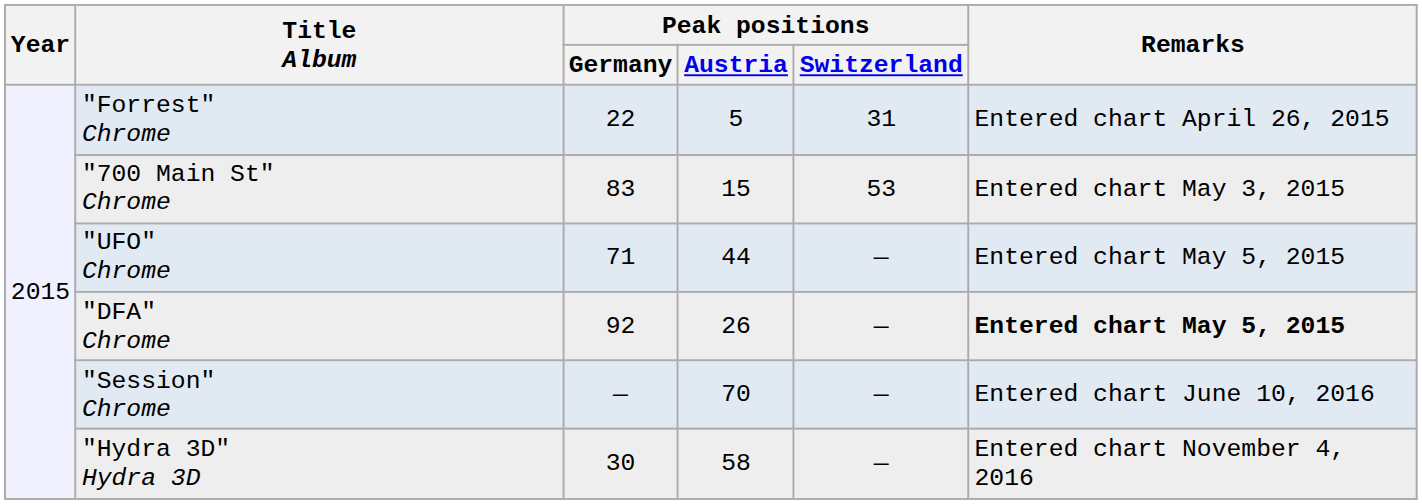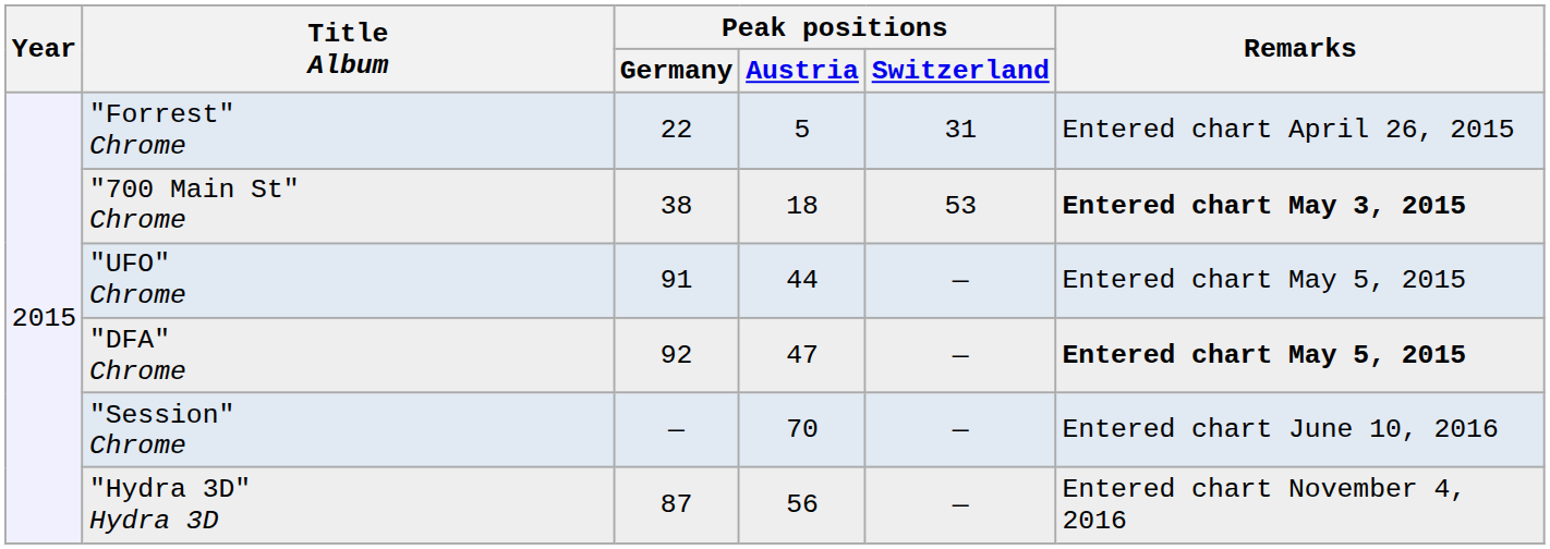 <table class="wikitable">
 <tr class="hintergrundfarbe8">
 <th rowspan="2">Year</th>
 <th width="250" rowspan="2">Title <br><em>Album</em></th>
 <th colspan="3">Peak positions</th>
 <th width="230" rowspan="2">Remarks</th>
 </tr>
 <tr class="hintergrundfarbe8">
 <th width="50">Germany</th>
 <th width="50"><a href='#'>Austria</a></th>
 <th width="50"><a href='#'>Switzerland</a></th>
 </tr>
 <tr bgcolor="#E1E9F3">
 <td rowspan="6" bgcolor="#f0f0ff">2015</td>
 <td>"Forrest" <br><em>Chrome</em></td>
 <td align="center" >22</td>
 <td align="center" >5</td>
 <td align="center" >31</td>
 <td>Entered chart April 26, 2015</td>
 </tr>
 <tr bgcolor="#eeeeee">
 <td>"700 Main St" <br><em>Chrome</em></td>
-<td align="center" >83</td>
-<td align="center" >15</td>
+<td align="center" >38</td>
+<td align="center" >18</td>
 <td align="center" >53</td>
-<td>Entered chart May 3, 2015</td>
+<td><strong>Entered chart May 3, 2015</strong></td>
 </tr>
 <tr bgcolor="#E1E9F3">
 <td>"UFO" <br><em>Chrome</em></td>
-<td align="center" >71</td>
+<td align="center" >91</td>
 <td align="center" >44</td>
 <td align="center" >—</td>
 <td>Entered chart May 5, 2015</td>
 </tr>
 <tr bgcolor="#eeeeee">
 <td>"DFA" <br><em>Chrome</em></td>
 <td align="center" >92</td>
-<td align="center" >26</td>
+<td align="center" >47</td>
 <td align="center" >—</td>
 <td><strong>Entered chart May 5, 2015</strong></td>
 </tr>
 <tr bgcolor="#E1E9F3">
 <td>"Session" <br><em>Chrome</em></td>
 <td align="center" >—</td>
 <td align="center" >70</td>
 <td align="center" >—</td>
 <td>Entered chart June 10, 2016</td>
 </tr>
 <tr bgcolor="#eeeeee">
 <td>"Hydra 3D" <br><em>Hydra 3D</em></td>
-<td align="center" >30</td>
-<td align="center" >58</td>
+<td align="center" >87</td>
+<td align="center" >56</td>
 <td align="center" >—</td>
 <td>Entered chart November 4, 2016</td>
 </tr>
 </table>
